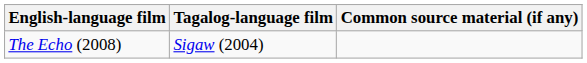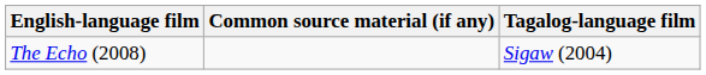 <table class="wikitable">
 <tr>
 <th>English-language film</th>
+<th>Common source material (if any)</th>
 <th>Tagalog-language film</th>
-<th>Common source material (if any)</th>
 </tr>
 <tr>
 <td><em><a href='#'>The Echo</a></em> (2008)</td>
+<td></td>
 <td><em><a href='#'>Sigaw</a></em> (2004)</td>
-<td></td>
 </tr>
 </table>
